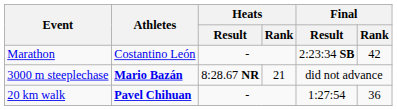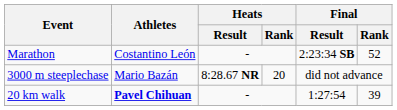 <table class="wikitable" border="1" style="font-size:90%">
 <tr>
 <th rowspan="2">Event</th>
 <th rowspan="2">Athletes</th>
 <th colspan="2">Heats</th>
 <th colspan="2">Final</th>
 </tr>
 <tr>
 <th>Result</th>
 <th>Rank</th>
 <th>Result</th>
 <th>Rank</th>
 </tr>
 <tr>
 <td><a href='#'>Marathon</a></td>
 <td><a href='#'>Costantino León</a></td>
 <td align=center colspan=2>-</td>
 <td align=center>2:23:34 <strong>SB</strong></td>
-<td align=center>42</td>
+<td align=center>52</td>
 </tr>
 <tr>
 <td><a href='#'>3000 m steeplechase</a></td>
-<td><strong><a href='#'>Mario Bazán</a></strong></td>
+<td><a href='#'>Mario Bazán</a></td>
 <td align=center>8:28.67 <strong>NR</strong></td>
-<td align=center>21</td>
+<td align=center>20</td>
 <td align=center colspan=2>did not advance</td>
 </tr>
 <tr>
 <td><a href='#'>20 km walk</a></td>
 <td><strong><a href='#'>Pavel Chihuan</a></strong></td>
 <td align=center colspan=2>-</td>
 <td align=center>1:27:54</td>
-<td align=center>36</td>
+<td align=center>39</td>
 </tr>
 </table>
